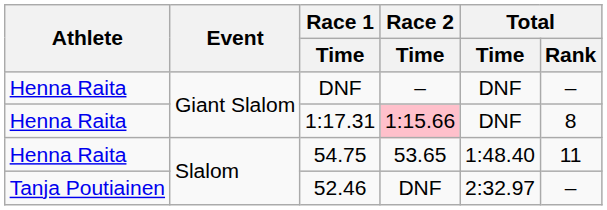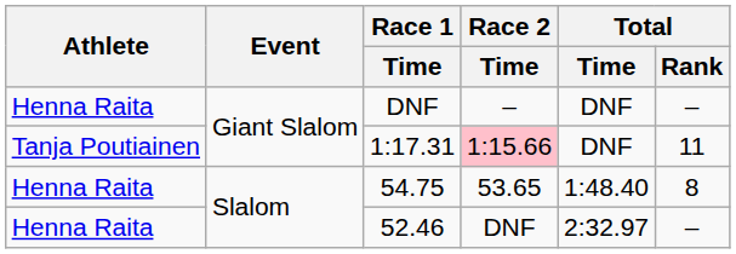 <table class="wikitable" style="font-size:90%">
 <tr>
 <th rowspan="2">Athlete</th>
 <th rowspan="2">Event</th>
 <th>Race 1</th>
 <th>Race 2</th>
 <th colspan="2">Total</th>
 </tr>
 <tr>
 <th>Time</th>
 <th>Time</th>
 <th>Time</th>
 <th>Rank</th>
 </tr>
 <tr>
 <td><a href='#'>Henna Raita</a></td>
 <td rowspan="2">Giant Slalom</td>
 <td align="center">DNF</td>
 <td align="center">–</td>
 <td align="center">DNF</td>
 <td align="center">–</td>
 </tr>
 <tr>
-<td><a href='#'>Henna Raita</a></td>
+<td><a href='#'>Tanja Poutiainen</a></td>
 <td align="center">1:17.31</td>
 <td align="center" style="background: pink;">1:15.66</td>
 <td align="center">DNF</td>
-<td align="center">8</td>
+<td align="center">11</td>
 </tr>
 <tr>
 <td><a href='#'>Henna Raita</a></td>
 <td rowspan="2">Slalom</td>
 <td align="center">54.75</td>
 <td align="center">53.65</td>
 <td align="center">1:48.40</td>
-<td align="center">11</td>
+<td align="center">8</td>
 </tr>
 <tr>
-<td><a href='#'>Tanja Poutiainen</a></td>
+<td><a href='#'>Henna Raita</a></td>
 <td align="center">52.46</td>
 <td align="center">DNF</td>
 <td align="center">2:32.97</td>
 <td align="center">–</td>
 </tr>
 </table>
